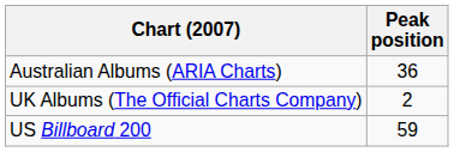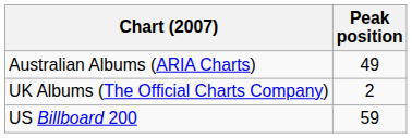 <table class="wikitable sortable" style="text-align:center;">
 <tr>
 <th scope="col">Chart (2007)</th>
 <th scope="col">Peak<br>position</th>
 </tr>
 <tr>
 <td style="text-align:left;">Australian Albums (<a href='#'>ARIA Charts</a>)</td>
-<td>36</td>
+<td>49</td>
 </tr>
 <tr>
 <td style="text-align:left;">UK Albums (<a href='#'>The Official Charts Company</a>)</td>
 <td>2</td>
 </tr>
 <tr>
 <td style="text-align:left;">US <a href='#'><em>Billboard</em> 200</a></td>
 <td>59</td>
 </tr>
 </table>
